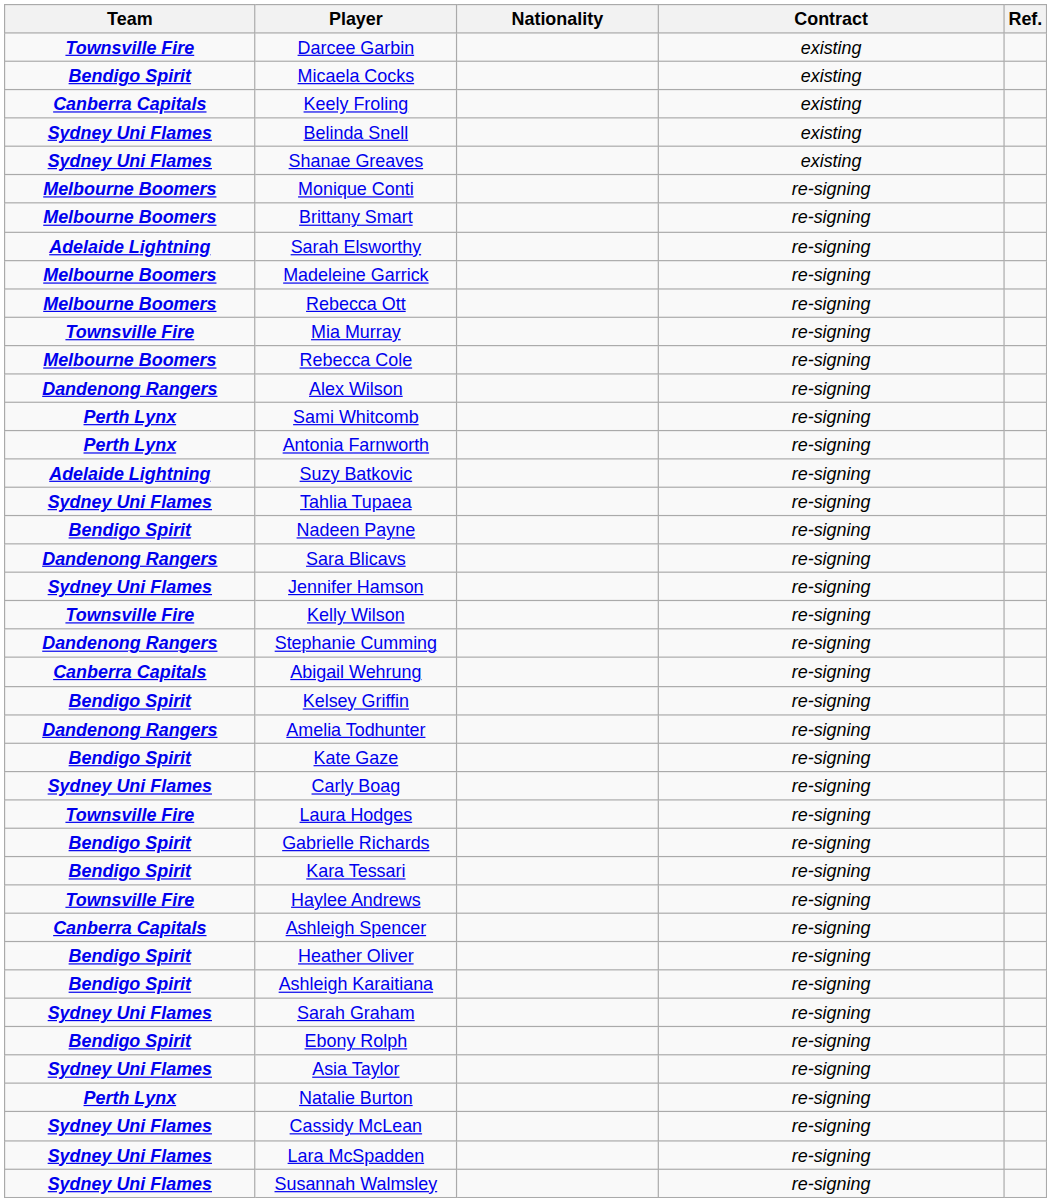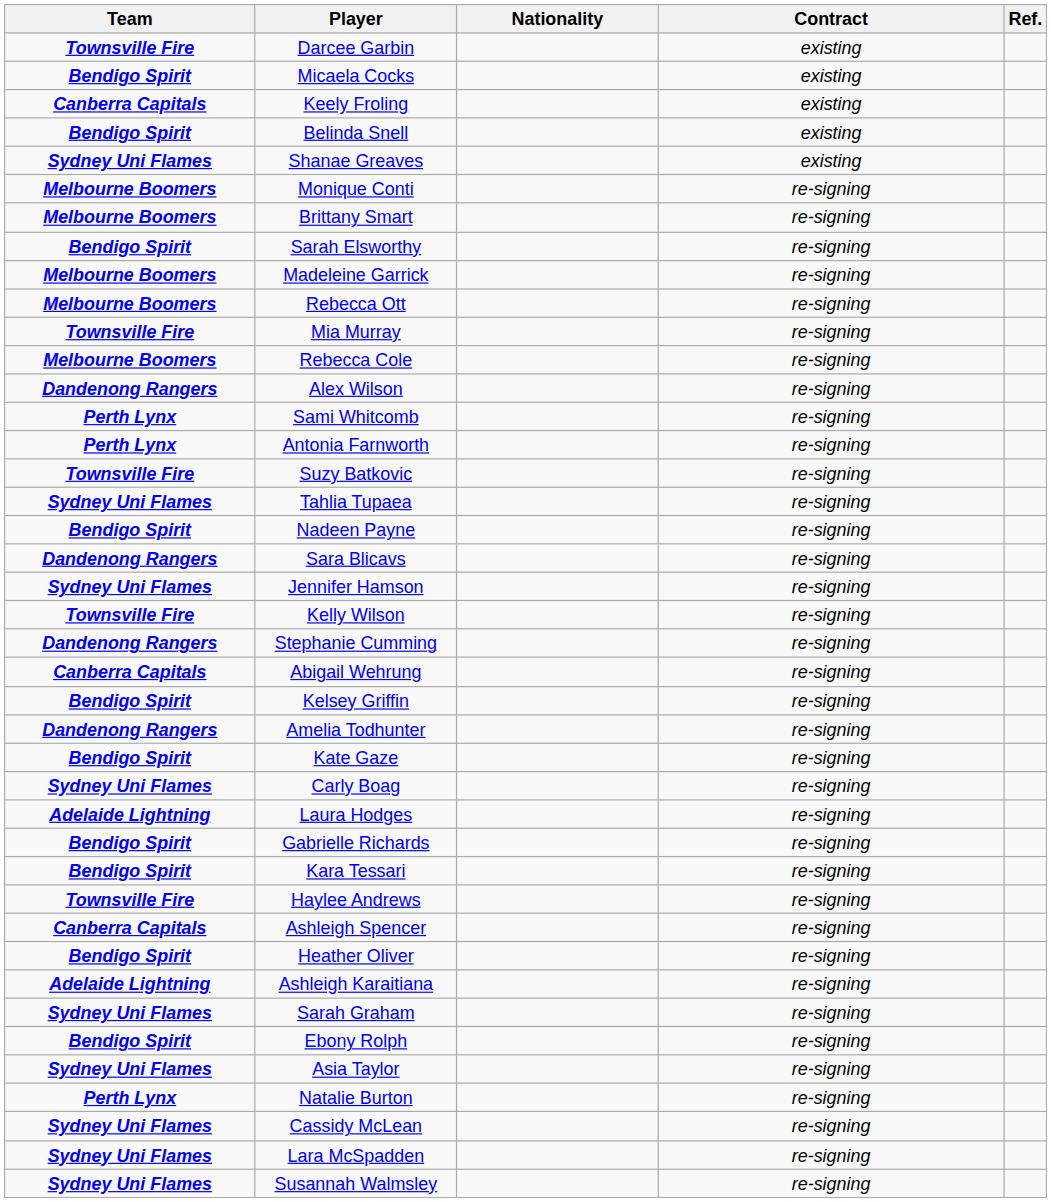 <table class="wikitable sortable" style="width: 100%;text-align:center;font-size:95%">
 <tr>
 <th width=25%>Team</th>
 <th width=20%>Player</th>
 <th width=20%>Nationality</th>
 <th width=35%>Contract</th>
 <th width=5%>Ref.</th>
 </tr>
 <tr>
 <td><strong><em><a href='#'>Townsville Fire</a></em></strong></td>
 <td><a href='#'>Darcee Garbin</a></td>
 <td></td>
 <td><em>existing</em></td>
 <td></td>
 </tr>
 <tr>
 <td><strong><em><a href='#'>Bendigo Spirit</a></em></strong></td>
 <td><a href='#'>Micaela Cocks</a></td>
 <td></td>
 <td><em>existing</em></td>
 <td></td>
 </tr>
 <tr>
 <td><strong><em><a href='#'>Canberra Capitals</a></em></strong></td>
 <td><a href='#'>Keely Froling</a></td>
 <td></td>
 <td><em>existing</em></td>
 <td></td>
 </tr>
 <tr>
-<td><strong><em><a href='#'>Sydney Uni Flames</a></em></strong></td>
+<td><strong><em><a href='#'>Bendigo Spirit</a></em></strong></td>
 <td><a href='#'>Belinda Snell</a></td>
 <td></td>
 <td><em>existing</em></td>
 <td></td>
 </tr>
 <tr>
 <td><strong><em><a href='#'>Sydney Uni Flames</a></em></strong></td>
 <td><a href='#'>Shanae Greaves</a></td>
 <td></td>
 <td><em>existing</em></td>
 <td></td>
 </tr>
 <tr>
 <td><strong><em><a href='#'>Melbourne Boomers</a></em></strong></td>
 <td><a href='#'>Monique Conti</a></td>
 <td></td>
 <td><em>re-signing</em></td>
 <td></td>
 </tr>
 <tr>
 <td><strong><em><a href='#'>Melbourne Boomers</a></em></strong></td>
 <td><a href='#'>Brittany Smart</a></td>
 <td></td>
 <td><em>re-signing</em></td>
 <td></td>
 </tr>
 <tr>
-<td><strong><em><a href='#'>Adelaide Lightning</a></em></strong></td>
+<td><strong><em><a href='#'>Bendigo Spirit</a></em></strong></td>
 <td><a href='#'>Sarah Elsworthy</a></td>
 <td></td>
 <td><em>re-signing</em></td>
 <td></td>
 </tr>
 <tr>
 <td><strong><em><a href='#'>Melbourne Boomers</a></em></strong></td>
 <td><a href='#'>Madeleine Garrick</a></td>
 <td></td>
 <td><em>re-signing</em></td>
 <td></td>
 </tr>
 <tr>
 <td><strong><em><a href='#'>Melbourne Boomers</a></em></strong></td>
 <td><a href='#'>Rebecca Ott</a></td>
 <td></td>
 <td><em>re-signing</em></td>
 <td></td>
 </tr>
 <tr>
 <td><strong><em><a href='#'>Townsville Fire</a></em></strong></td>
 <td><a href='#'>Mia Murray</a></td>
 <td></td>
 <td><em>re-signing</em></td>
 <td></td>
 </tr>
 <tr>
 <td><strong><em><a href='#'>Melbourne Boomers</a></em></strong></td>
 <td><a href='#'>Rebecca Cole</a></td>
 <td></td>
 <td><em>re-signing</em></td>
 <td></td>
 </tr>
 <tr>
 <td><strong><em><a href='#'>Dandenong Rangers</a></em></strong></td>
 <td><a href='#'>Alex Wilson</a></td>
 <td></td>
 <td><em>re-signing</em></td>
 <td></td>
 </tr>
 <tr>
 <td><strong><em><a href='#'>Perth Lynx</a></em></strong></td>
 <td><a href='#'>Sami Whitcomb</a></td>
 <td></td>
 <td><em>re-signing</em></td>
 <td></td>
 </tr>
 <tr>
 <td><strong><em><a href='#'>Perth Lynx</a></em></strong></td>
 <td><a href='#'>Antonia Farnworth</a></td>
 <td></td>
 <td><em>re-signing</em></td>
 <td></td>
 </tr>
 <tr>
-<td><strong><em><a href='#'>Adelaide Lightning</a></em></strong></td>
+<td><strong><em><a href='#'>Townsville Fire</a></em></strong></td>
 <td><a href='#'>Suzy Batkovic</a></td>
 <td></td>
 <td><em>re-signing</em></td>
 <td></td>
 </tr>
 <tr>
 <td><strong><em><a href='#'>Sydney Uni Flames</a></em></strong></td>
 <td><a href='#'>Tahlia Tupaea</a></td>
 <td></td>
 <td><em>re-signing</em></td>
 <td></td>
 </tr>
 <tr>
 <td><strong><em><a href='#'>Bendigo Spirit</a></em></strong></td>
 <td><a href='#'>Nadeen Payne</a></td>
 <td></td>
 <td><em>re-signing</em></td>
 <td></td>
 </tr>
 <tr>
 <td><strong><em><a href='#'>Dandenong Rangers</a></em></strong></td>
 <td><a href='#'>Sara Blicavs</a></td>
 <td></td>
 <td><em>re-signing</em></td>
 <td></td>
 </tr>
 <tr>
 <td><strong><em><a href='#'>Sydney Uni Flames</a></em></strong></td>
 <td><a href='#'>Jennifer Hamson</a></td>
 <td></td>
 <td><em>re-signing</em></td>
 <td></td>
 </tr>
 <tr>
 <td><strong><em><a href='#'>Townsville Fire</a></em></strong></td>
 <td><a href='#'>Kelly Wilson</a></td>
 <td></td>
 <td><em>re-signing</em></td>
 <td></td>
 </tr>
 <tr>
 <td><strong><em><a href='#'>Dandenong Rangers</a></em></strong></td>
 <td><a href='#'>Stephanie Cumming</a></td>
 <td></td>
 <td><em>re-signing</em></td>
 <td></td>
 </tr>
 <tr>
 <td><strong><em><a href='#'>Canberra Capitals</a></em></strong></td>
 <td><a href='#'>Abigail Wehrung</a></td>
 <td></td>
 <td><em>re-signing</em></td>
 <td></td>
 </tr>
 <tr>
 <td><strong><em><a href='#'>Bendigo Spirit</a></em></strong></td>
 <td><a href='#'>Kelsey Griffin</a></td>
 <td></td>
 <td><em>re-signing</em></td>
 <td></td>
 </tr>
 <tr>
 <td><strong><em><a href='#'>Dandenong Rangers</a></em></strong></td>
 <td><a href='#'>Amelia Todhunter</a></td>
 <td></td>
 <td><em>re-signing</em></td>
 <td></td>
 </tr>
 <tr>
 <td><strong><em><a href='#'>Bendigo Spirit</a></em></strong></td>
 <td><a href='#'>Kate Gaze</a></td>
 <td></td>
 <td><em>re-signing</em></td>
 <td></td>
 </tr>
 <tr>
 <td><strong><em><a href='#'>Sydney Uni Flames</a></em></strong></td>
 <td><a href='#'>Carly Boag</a></td>
 <td></td>
 <td><em>re-signing</em></td>
 <td></td>
 </tr>
 <tr>
-<td><strong><em><a href='#'>Townsville Fire</a></em></strong></td>
+<td><strong><em><a href='#'>Adelaide Lightning</a></em></strong></td>
 <td><a href='#'>Laura Hodges</a></td>
 <td></td>
 <td><em>re-signing</em></td>
 <td></td>
 </tr>
 <tr>
 <td><strong><em><a href='#'>Bendigo Spirit</a></em></strong></td>
 <td><a href='#'>Gabrielle Richards</a></td>
 <td></td>
 <td><em>re-signing</em></td>
 <td></td>
 </tr>
 <tr>
 <td><strong><em><a href='#'>Bendigo Spirit</a></em></strong></td>
 <td><a href='#'>Kara Tessari</a></td>
 <td></td>
 <td><em>re-signing</em></td>
 <td></td>
 </tr>
 <tr>
 <td><strong><em><a href='#'>Townsville Fire</a></em></strong></td>
 <td><a href='#'>Haylee Andrews</a></td>
 <td></td>
 <td><em>re-signing</em></td>
 <td></td>
 </tr>
 <tr>
 <td><strong><em><a href='#'>Canberra Capitals</a></em></strong></td>
 <td><a href='#'>Ashleigh Spencer</a></td>
 <td></td>
 <td><em>re-signing</em></td>
 <td></td>
 </tr>
 <tr>
 <td><strong><em><a href='#'>Bendigo Spirit</a></em></strong></td>
 <td><a href='#'>Heather Oliver</a></td>
 <td></td>
 <td><em>re-signing</em></td>
 <td></td>
 </tr>
 <tr>
-<td><strong><em><a href='#'>Bendigo Spirit</a></em></strong></td>
+<td><strong><em><a href='#'>Adelaide Lightning</a></em></strong></td>
 <td><a href='#'>Ashleigh Karaitiana</a></td>
 <td></td>
 <td><em>re-signing</em></td>
 <td></td>
 </tr>
 <tr>
 <td><strong><em><a href='#'>Sydney Uni Flames</a></em></strong></td>
 <td><a href='#'>Sarah Graham</a></td>
 <td></td>
 <td><em>re-signing</em></td>
 <td></td>
 </tr>
 <tr>
 <td><strong><em><a href='#'>Bendigo Spirit</a></em></strong></td>
 <td><a href='#'>Ebony Rolph</a></td>
 <td></td>
 <td><em>re-signing</em></td>
 <td></td>
 </tr>
 <tr>
 <td><strong><em><a href='#'>Sydney Uni Flames</a></em></strong></td>
 <td><a href='#'>Asia Taylor</a></td>
 <td></td>
 <td><em>re-signing</em></td>
 <td></td>
 </tr>
 <tr>
 <td><strong><em><a href='#'>Perth Lynx</a></em></strong></td>
 <td><a href='#'>Natalie Burton</a></td>
 <td></td>
 <td><em>re-signing</em></td>
 <td></td>
 </tr>
 <tr>
 <td><strong><em><a href='#'>Sydney Uni Flames</a></em></strong></td>
 <td><a href='#'>Cassidy McLean</a></td>
 <td></td>
 <td><em>re-signing</em></td>
 <td></td>
 </tr>
 <tr>
 <td><strong><em><a href='#'>Sydney Uni Flames</a></em></strong></td>
 <td><a href='#'>Lara McSpadden</a></td>
 <td></td>
 <td><em>re-signing</em></td>
 <td></td>
 </tr>
 <tr>
 <td><strong><em><a href='#'>Sydney Uni Flames</a></em></strong></td>
 <td><a href='#'>Susannah Walmsley</a></td>
 <td></td>
 <td><em>re-signing</em></td>
 <td></td>
 </tr>
 </table>
